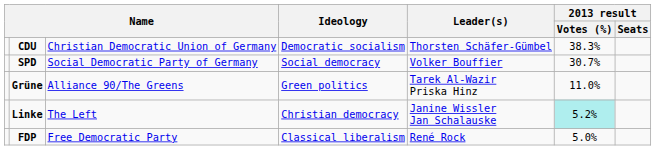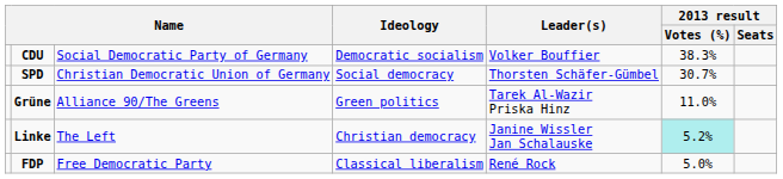 <table class="wikitable">
 <tr>
 <th rowspan=2 colspan=3>Name</th>
 <th rowspan=2>Ideology</th>
 <th rowspan=2>Leader(s)</th>
 <th colspan=2>2013 result</th>
 </tr>
 <tr>
 <th>Votes (%)</th>
 <th>Seats</th>
 </tr>
 <tr>
 <td bgcolor=></td>
 <td align=center><strong>CDU</strong></td>
-<td><a href='#'>Christian Democratic Union of Germany</a><br></td>
+<td><a href='#'>Social Democratic Party of Germany</a><br></td>
 <td><a href='#'>Democratic socialism</a></td>
-<td><a href='#'>Thorsten Schäfer-Gümbel</a></td>
+<td><a href='#'>Volker Bouffier</a></td>
 <td align=center>38.3%</td>
 <td></td>
 </tr>
 <tr>
 <td bgcolor=></td>
 <td align=center><strong>SPD</strong></td>
-<td><a href='#'>Social Democratic Party of Germany</a><br></td>
+<td><a href='#'>Christian Democratic Union of Germany</a><br></td>
 <td><a href='#'>Social democracy</a></td>
-<td><a href='#'>Volker Bouffier</a></td>
+<td><a href='#'>Thorsten Schäfer-Gümbel</a></td>
 <td align=center>30.7%</td>
 <td></td>
 </tr>
 <tr>
 <td bgcolor=></td>
 <td align=center><strong>Grüne</strong></td>
 <td><a href='#'>Alliance 90/The Greens</a><br></td>
 <td><a href='#'>Green politics</a></td>
 <td><a href='#'>Tarek Al-Wazir</a><br>Priska Hinz</td>
 <td align=center>11.0%</td>
 <td></td>
 </tr>
 <tr>
 <td bgcolor=></td>
 <td align=center><strong>Linke</strong></td>
 <td><a href='#'>The Left</a><br></td>
 <td><a href='#'>Christian democracy</a></td>
 <td><a href='#'>Janine Wissler</a><br><a href='#'>Jan Schalauske</a></td>
 <td align=center style="background: paleturquoise;">5.2%</td>
 <td></td>
 </tr>
 <tr>
 <td bgcolor=></td>
 <td align=center><strong>FDP</strong></td>
 <td><a href='#'>Free Democratic Party</a><br></td>
 <td><a href='#'>Classical liberalism</a></td>
 <td><a href='#'>René Rock</a></td>
 <td align=center>5.0%</td>
 <td></td>
 </tr>
 </table>
